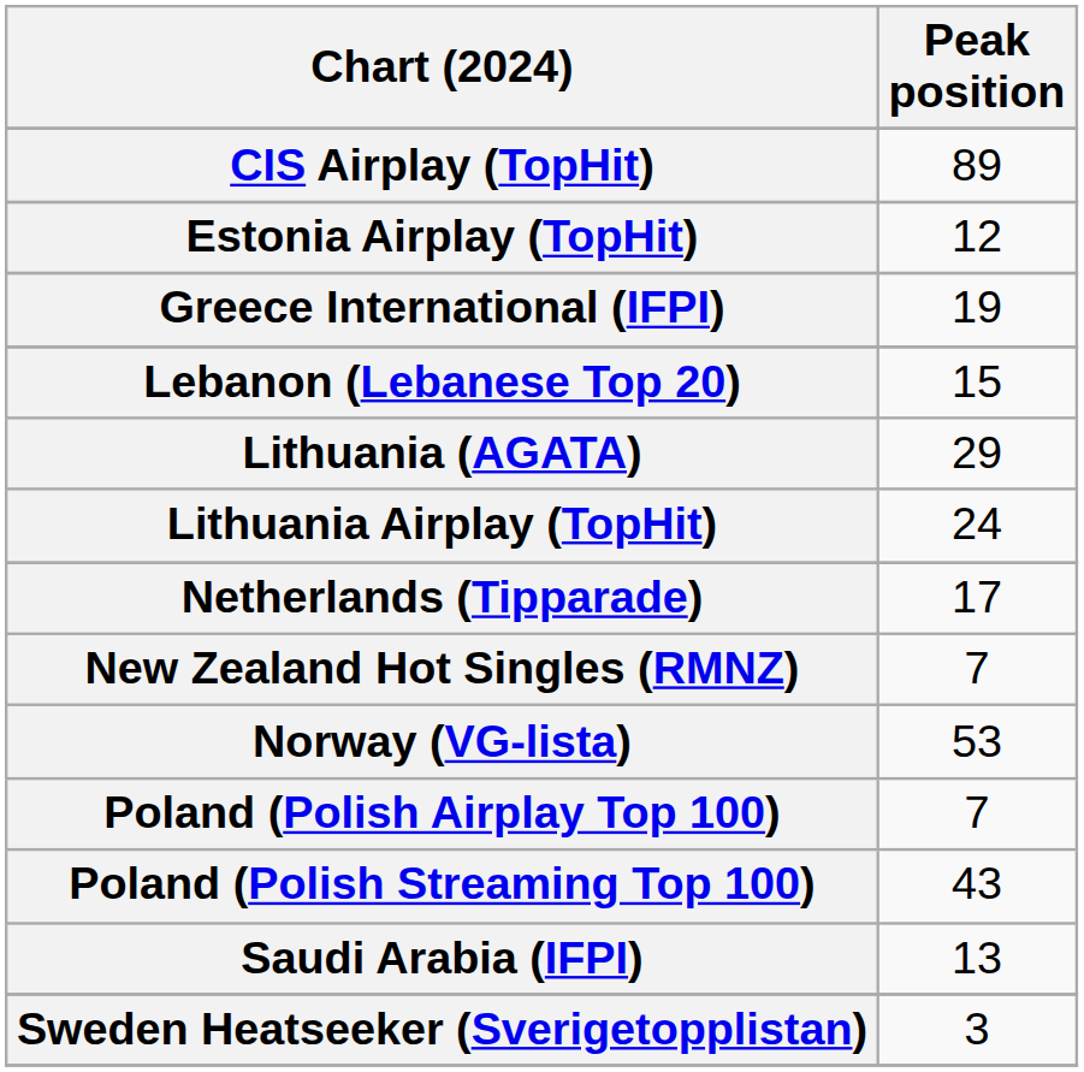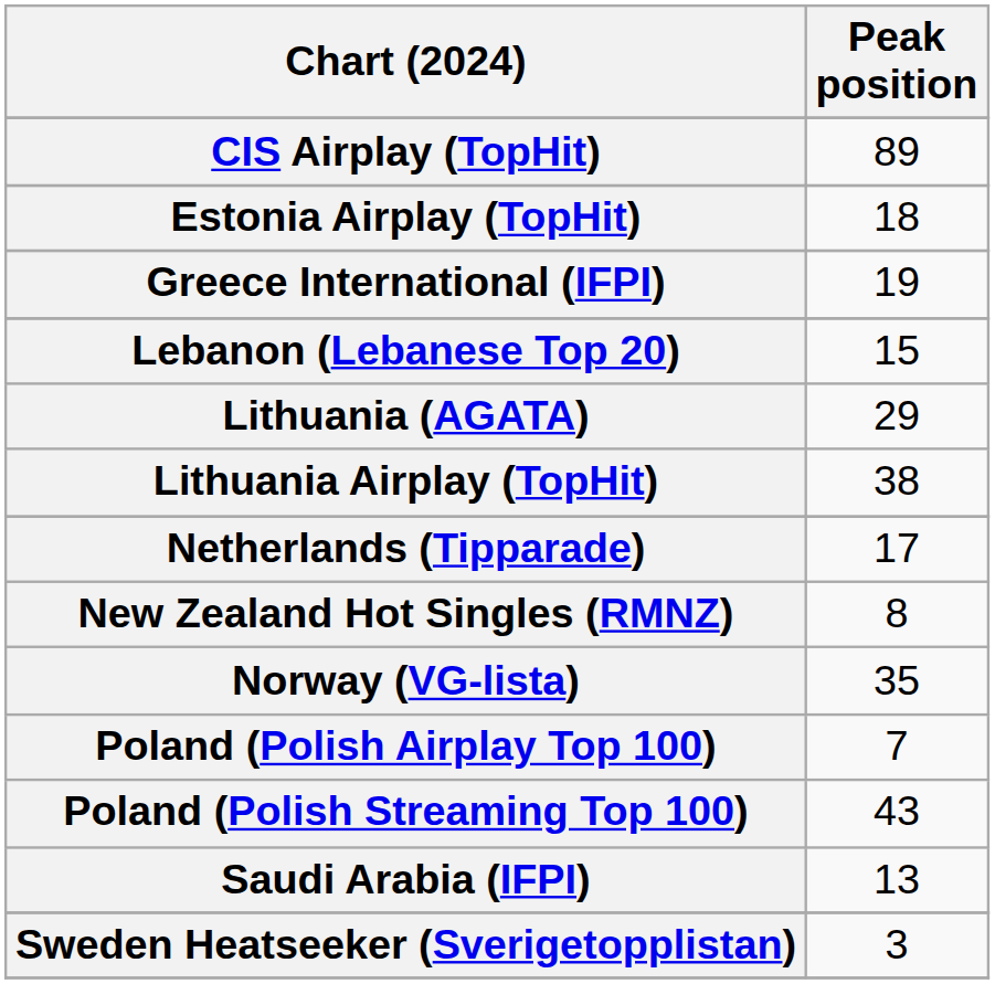 <table class="wikitable sortable plainrowheaders" style="text-align:center">
 <tr>
 <th scope="col">Chart (2024)</th>
 <th scope="col">Peak<br>position</th>
 </tr>
 <tr>
 </tr>
 <tr>
 </tr>
 <tr>
 </tr>
 <tr>
 <th scope="row"><a href='#'>CIS</a> Airplay (<a href='#'>TopHit</a>)</th>
 <td>89</td>
 </tr>
 <tr>
 </tr>
 <tr>
 <th scope="row">Estonia Airplay (<a href='#'>TopHit</a>)</th>
-<td>12</td>
+<td>18</td>
 </tr>
 <tr>
 </tr>
 <tr>
 <th scope="row">Greece International (<a href='#'>IFPI</a>)</th>
 <td>19</td>
 </tr>
 <tr>
 </tr>
 <tr>
 <th scope="row">Lebanon (<a href='#'>Lebanese Top 20</a>)</th>
 <td>15</td>
 </tr>
 <tr>
 <th scope="row">Lithuania (<a href='#'>AGATA</a>)</th>
 <td>29</td>
 </tr>
 <tr>
 <th scope="row">Lithuania Airplay (<a href='#'>TopHit</a>)</th>
-<td>24</td>
+<td>38</td>
 </tr>
 <tr>
 </tr>
 <tr>
 <th scope="row">Netherlands (<a href='#'>Tipparade</a>)</th>
 <td>17</td>
 </tr>
 <tr>
 <th scope="row">New Zealand Hot Singles (<a href='#'>RMNZ</a>)</th>
-<td>7</td>
+<td>8</td>
 </tr>
 <tr>
 <th scope="row">Norway (<a href='#'>VG-lista</a>)</th>
-<td>53</td>
+<td>35</td>
 </tr>
 <tr>
 <th scope="row">Poland (<a href='#'>Polish Airplay Top 100</a>)</th>
 <td>7</td>
 </tr>
 <tr>
 <th scope="row">Poland (<a href='#'>Polish Streaming Top 100</a>)</th>
 <td>43</td>
 </tr>
 <tr>
 <th scope="row">Saudi Arabia (<a href='#'>IFPI</a>)</th>
 <td>13</td>
 </tr>
 <tr>
 </tr>
 <tr>
 <th scope="row">Sweden Heatseeker (<a href='#'>Sverigetopplistan</a>)</th>
 <td>3</td>
 </tr>
 <tr>
 </tr>
 <tr>
 </tr>
 <tr>
 </tr>
 <tr>
 </tr>
 <tr>
 </tr>
 </table>
